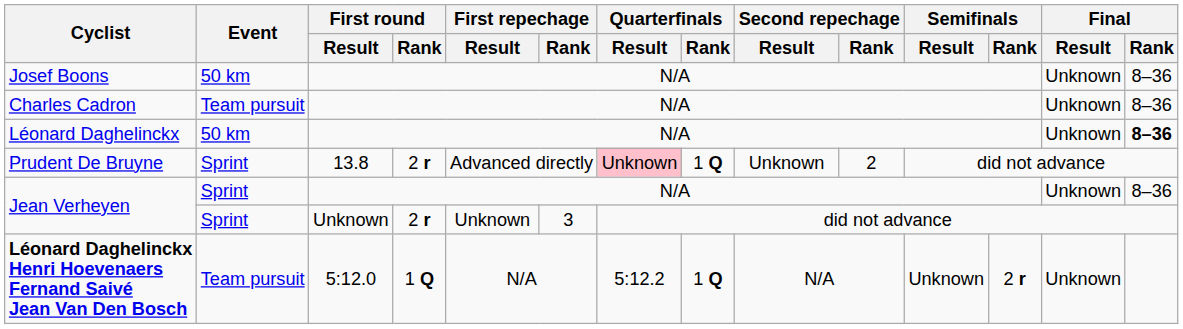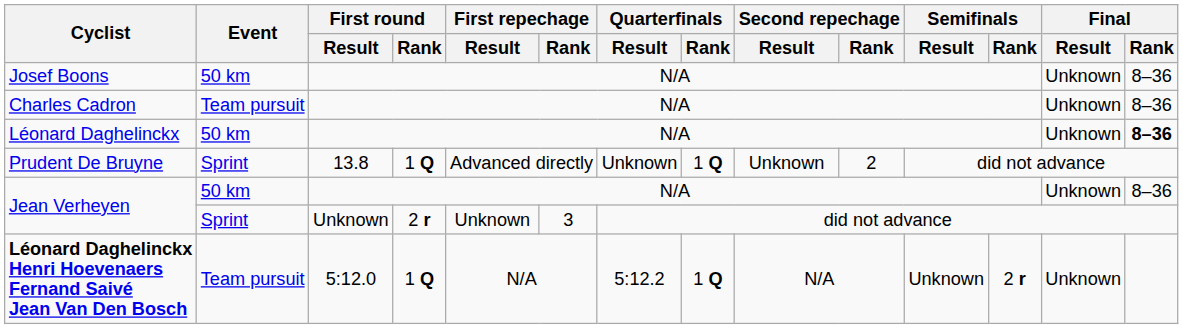 <table class=wikitable style="font-size:90%">
 <tr>
 <th rowspan=2>Cyclist</th>
 <th rowspan=2>Event</th>
 <th colspan=2>First round</th>
 <th colspan=2>First repechage</th>
 <th colspan=2>Quarterfinals</th>
 <th colspan=2>Second repechage</th>
 <th colspan=2>Semifinals</th>
 <th colspan=2>Final</th>
 </tr>
 <tr>
 <th>Result</th>
 <th>Rank</th>
 <th>Result</th>
 <th>Rank</th>
 <th>Result</th>
 <th>Rank</th>
 <th>Result</th>
 <th>Rank</th>
 <th>Result</th>
 <th>Rank</th>
 <th>Result</th>
 <th>Rank</th>
 </tr>
 <tr>
 <td><a href='#'>Josef Boons</a></td>
 <td><a href='#'>50 km</a></td>
 <td align=center colspan=10>N/A</td>
 <td align=center>Unknown</td>
 <td align=center>8–36</td>
 </tr>
 <tr>
 <td><a href='#'>Charles Cadron</a></td>
 <td><a href='#'>Team pursuit</a></td>
 <td align=center colspan=10>N/A</td>
 <td align=center>Unknown</td>
 <td align=center>8–36</td>
 </tr>
 <tr>
 <td><a href='#'>Léonard Daghelinckx</a></td>
 <td><a href='#'>50 km</a></td>
 <td align=center colspan=10>N/A</td>
 <td align=center>Unknown</td>
 <td align=center><strong>8–36</strong></td>
 </tr>
 <tr>
 <td><a href='#'>Prudent De Bruyne</a></td>
 <td><a href='#'>Sprint</a></td>
 <td align=center>13.8</td>
-<td align=center>2 <strong>r</strong></td>
+<td align=center>1 <strong>Q</strong></td>
 <td align=center colspan=2>Advanced directly</td>
-<td align=center style="background: pink;">Unknown</td>
+<td align=center>Unknown</td>
 <td align=center>1 <strong>Q</strong></td>
 <td align=center>Unknown</td>
 <td align=center>2</td>
 <td align=center colspan=4>did not advance</td>
 </tr>
 <tr>
 <td rowspan=2><a href='#'>Jean Verheyen</a></td>
-<td><a href='#'>Sprint</a></td>
+<td><a href='#'>50 km</a></td>
 <td align=center colspan=10>N/A</td>
 <td align=center>Unknown</td>
 <td align=center>8–36</td>
 </tr>
 <tr>
 <td><a href='#'>Sprint</a></td>
 <td align=center>Unknown</td>
 <td align=center>2 <strong>r</strong></td>
 <td align=center>Unknown</td>
 <td align=center>3</td>
 <td align=center colspan=8>did not advance</td>
 </tr>
 <tr>
 <td><strong>Léonard Daghelinckx <br> <a href='#'>Henri Hoevenaers</a> <br> <a href='#'>Fernand Saivé</a> <br> <a href='#'>Jean Van Den Bosch</a></strong></td>
 <td><a href='#'>Team pursuit</a></td>
 <td align=center>5:12.0</td>
 <td align=center>1 <strong>Q</strong></td>
 <td align=center colspan=2>N/A</td>
 <td align=center>5:12.2</td>
 <td align=center>1 <strong>Q</strong></td>
 <td align=center colspan=2>N/A</td>
 <td align=center>Unknown</td>
 <td align=center>2 <strong>r</strong></td>
 <td align=center>Unknown</td>
 <td align=center></td>
 </tr>
 </table>
